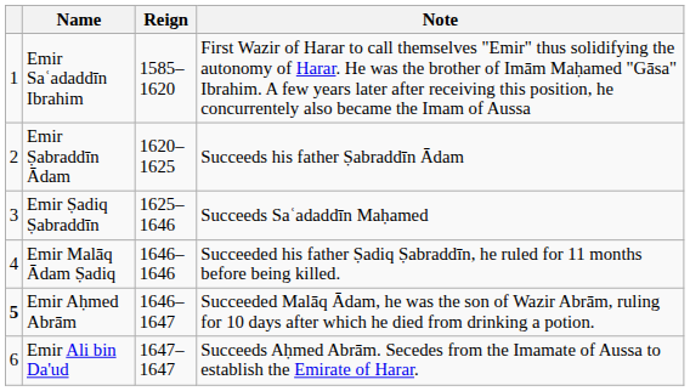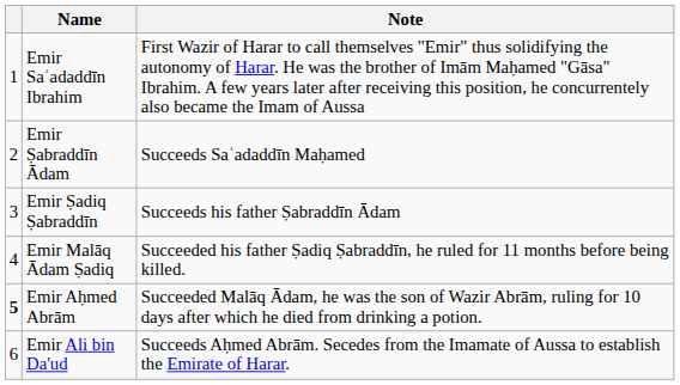 <table class="wikitable">
 <tr>
 <th></th>
 <th>Name</th>
-<th>Reign</th>
 <th>Note</th>
 </tr>
 <tr>
 <td>1</td>
 <td>Emir Saʿadaddīn Ibrahim</td>
-<td>1585–1620</td>
 <td>First Wazir of Harar to call themselves "Emir" thus solidifying the autonomy of <a href='#'>Harar</a>. He was the brother of Imām Maḥamed "Gāsa" Ibrahim. A few years later after receiving this position, he concurrentely also became the Imam of Aussa</td>
 </tr>
 <tr>
 <td>2</td>
 <td>Emir Ṣabraddīn Ādam</td>
-<td>1620–1625</td>
-<td>Succeeds his father Ṣabraddīn Ādam</td>
+<td>Succeeds Saʿadaddīn Maḥamed</td>
 </tr>
 <tr>
 <td>3</td>
 <td>Emir Ṣadiq Ṣabraddīn</td>
-<td>1625–1646</td>
-<td>Succeeds Saʿadaddīn Maḥamed</td>
+<td>Succeeds his father Ṣabraddīn Ādam</td>
 </tr>
 <tr>
 <td>4</td>
 <td>Emir Malāq Ādam Ṣadiq</td>
-<td>1646–1646</td>
 <td>Succeeded his father Ṣadiq Ṣabraddīn, he ruled for 11 months before being killed.</td>
 </tr>
 <tr>
 <td><strong>5</strong></td>
 <td>Emir Aḥmed Abrām</td>
-<td>1646–1647</td>
 <td>Succeeded Malāq Ādam, he was the son of Wazir Abrām, ruling for 10 days after which he died from drinking a potion.</td>
 </tr>
 <tr>
 <td>6</td>
 <td>Emir <a href='#'>Ali bin Da'ud</a></td>
-<td>1647–1647</td>
 <td>Succeeds Aḥmed Abrām. Secedes from the Imamate of Aussa to establish the <a href='#'>Emirate of Harar</a>.</td>
 </tr>
 </table>
